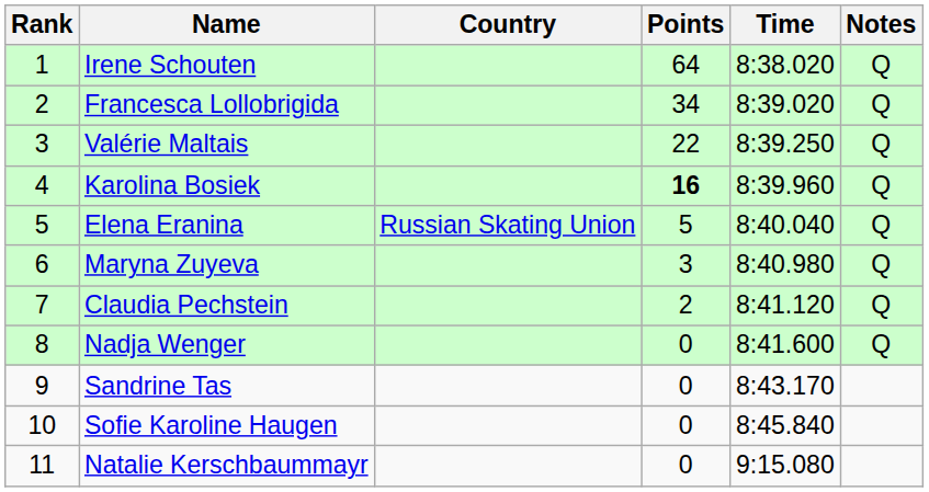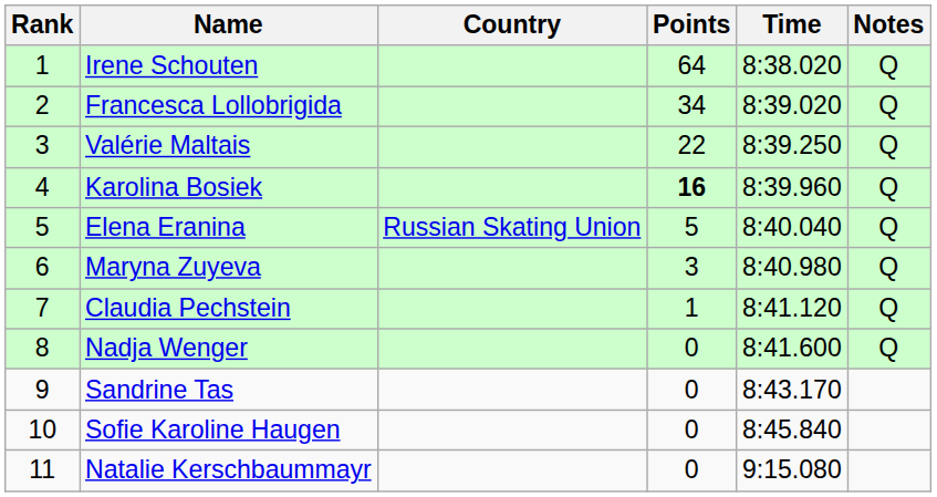 <table class="wikitable sortable" style="text-align:center">
 <tr>
 <th>Rank</th>
 <th>Name</th>
 <th>Country</th>
 <th>Points</th>
 <th>Time</th>
 <th>Notes</th>
 </tr>
 <tr bgcolor=ccffcc>
 <td>1</td>
 <td align=left><a href='#'>Irene Schouten</a></td>
 <td align=left></td>
 <td>64</td>
 <td>8:38.020</td>
 <td>Q</td>
 </tr>
 <tr bgcolor=ccffcc>
 <td>2</td>
 <td align=left><a href='#'>Francesca Lollobrigida</a></td>
 <td align=left></td>
 <td>34</td>
 <td>8:39.020</td>
 <td>Q</td>
 </tr>
 <tr bgcolor=ccffcc>
 <td>3</td>
 <td align=left><a href='#'>Valérie Maltais</a></td>
 <td align=left></td>
 <td>22</td>
 <td>8:39.250</td>
 <td>Q</td>
 </tr>
 <tr bgcolor=ccffcc>
 <td>4</td>
 <td align=left><a href='#'>Karolina Bosiek</a></td>
 <td align=left></td>
 <td><strong>16</strong></td>
 <td>8:39.960</td>
 <td>Q</td>
 </tr>
 <tr bgcolor=ccffcc>
 <td>5</td>
 <td align=left><a href='#'>Elena Eranina</a></td>
 <td align=left><a href='#'>Russian Skating Union</a></td>
 <td>5</td>
 <td>8:40.040</td>
 <td>Q</td>
 </tr>
 <tr bgcolor=ccffcc>
 <td>6</td>
 <td align=left><a href='#'>Maryna Zuyeva</a></td>
 <td align=left></td>
 <td>3</td>
 <td>8:40.980</td>
 <td>Q</td>
 </tr>
 <tr bgcolor=ccffcc>
 <td>7</td>
 <td align=left><a href='#'>Claudia Pechstein</a></td>
 <td align=left></td>
-<td>2</td>
+<td>1</td>
 <td>8:41.120</td>
 <td>Q</td>
 </tr>
 <tr bgcolor=ccffcc>
 <td>8</td>
 <td align=left><a href='#'>Nadja Wenger</a></td>
 <td align=left></td>
 <td>0</td>
 <td>8:41.600</td>
 <td>Q</td>
 </tr>
 <tr>
 <td>9</td>
 <td align=left><a href='#'>Sandrine Tas</a></td>
 <td align=left></td>
 <td>0</td>
 <td>8:43.170</td>
 <td></td>
 </tr>
 <tr>
 <td>10</td>
 <td align=left><a href='#'>Sofie Karoline Haugen</a></td>
 <td align=left></td>
 <td>0</td>
 <td>8:45.840</td>
 <td></td>
 </tr>
 <tr>
 <td>11</td>
 <td align=left><a href='#'>Natalie Kerschbaummayr</a></td>
 <td align=left></td>
 <td>0</td>
 <td>9:15.080</td>
 <td></td>
 </tr>
 </table>
